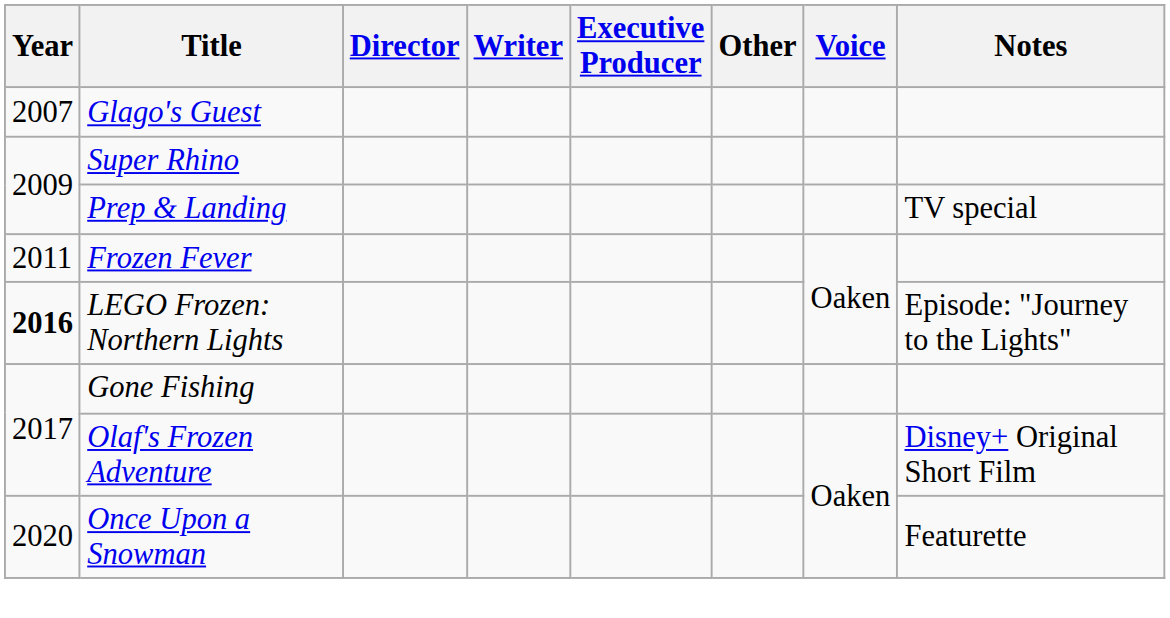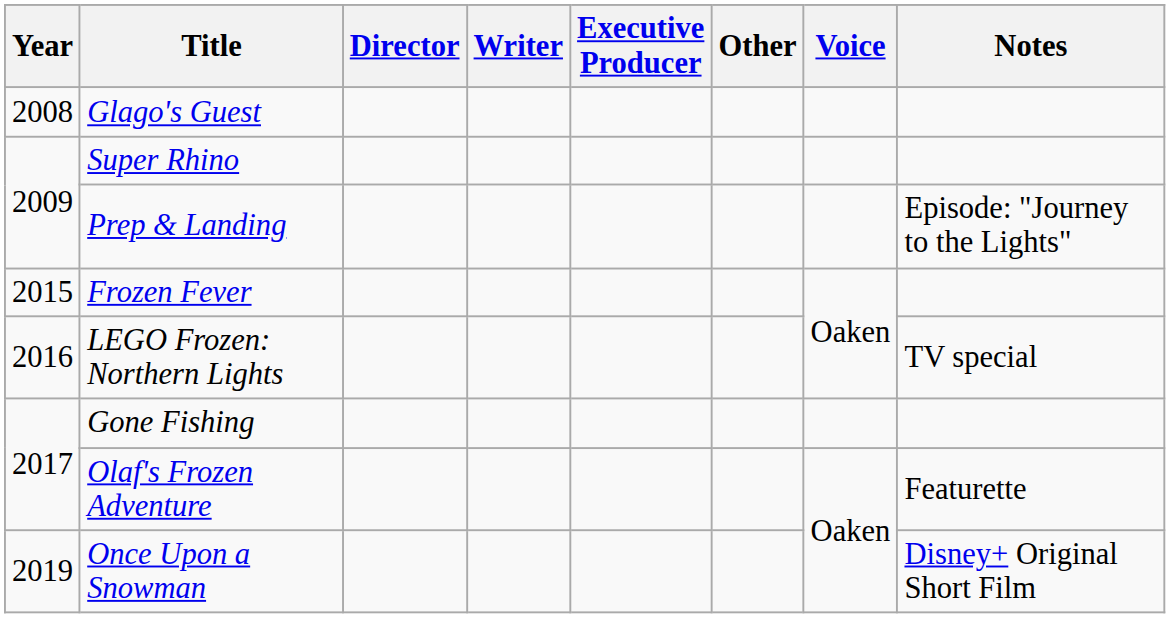 <table class="wikitable">
 <tr>
 <th>Year</th>
 <th>Title</th>
 <th><a href='#'>Director</a></th>
 <th><a href='#'>Writer</a></th>
 <th><a href='#'>Executive<br>Producer</a></th>
 <th>Other</th>
 <th><a href='#'>Voice</a></th>
 <th>Notes</th>
 </tr>
 <tr>
-<td>2007</td>
+<td>2008</td>
 <td><em><a href='#'>Glago's Guest</a></em></td>
 <td></td>
 <td></td>
 <td></td>
 <td></td>
 <td></td>
 <td></td>
 </tr>
 <tr>
 <td rowspan="2">2009</td>
 <td><em><a href='#'>Super Rhino</a></em></td>
 <td></td>
 <td></td>
 <td></td>
 <td></td>
 <td></td>
 <td></td>
 </tr>
 <tr>
 <td><em><a href='#'>Prep & Landing</a></em></td>
 <td></td>
 <td></td>
 <td></td>
 <td></td>
 <td></td>
-<td>TV special</td>
+<td>Episode: "Journey to the Lights"</td>
 </tr>
 <tr>
-<td>2011</td>
+<td>2015</td>
 <td><em><a href='#'>Frozen Fever</a></em></td>
 <td></td>
 <td></td>
 <td></td>
 <td></td>
 <td rowspan="2">Oaken</td>
 <td></td>
 </tr>
 <tr>
-<td><strong>2016</strong></td>
+<td>2016</td>
 <td><em>LEGO Frozen: Northern Lights</em></td>
 <td></td>
 <td></td>
 <td></td>
 <td></td>
-<td>Episode: "Journey to the Lights"</td>
+<td>TV special</td>
 </tr>
 <tr>
 <td rowspan="2">2017</td>
 <td><em>Gone Fishing</em></td>
 <td></td>
 <td></td>
 <td></td>
 <td></td>
 <td></td>
 <td></td>
 </tr>
 <tr>
 <td><em><a href='#'>Olaf's Frozen Adventure</a></em></td>
 <td></td>
 <td></td>
 <td></td>
 <td></td>
 <td rowspan="2">Oaken</td>
-<td><a href='#'>Disney+</a> Original Short Film</td>
+<td>Featurette</td>
 </tr>
 <tr>
-<td>2020</td>
+<td>2019</td>
 <td><em><a href='#'>Once Upon a Snowman</a></em></td>
 <td></td>
 <td></td>
 <td></td>
 <td></td>
-<td>Featurette</td>
+<td><a href='#'>Disney+</a> Original Short Film</td>
 </tr>
 </table>
